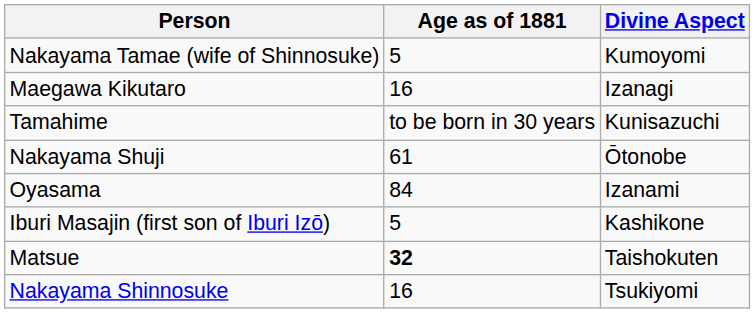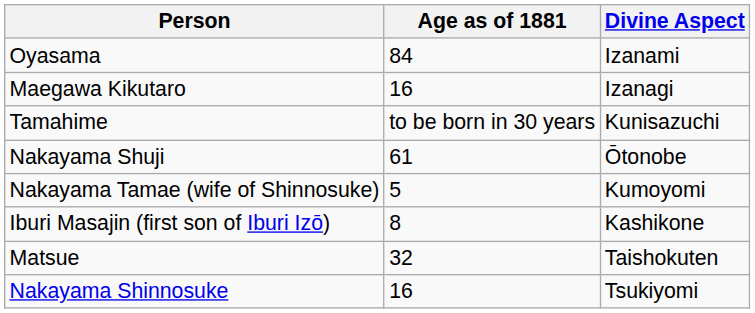 <table class="wikitable sortable">
 <tr>
 <th>Person</th>
 <th>Age as of 1881</th>
 <th><a href='#'>Divine Aspect</a></th>
 </tr>
 <tr>
-<td>Nakayama Tamae (wife of Shinnosuke)</td>
-<td>5</td>
-<td>Kumoyomi</td>
+<td>Oyasama</td>
+<td>84</td>
+<td>Izanami</td>
 </tr>
 <tr>
 <td>Maegawa Kikutaro</td>
 <td>16</td>
 <td>Izanagi</td>
 </tr>
 <tr>
 <td>Tamahime</td>
 <td>to be born in 30 years</td>
 <td>Kunisazuchi</td>
 </tr>
 <tr>
 <td>Nakayama Shuji</td>
 <td>61</td>
 <td>Ōtonobe</td>
 </tr>
 <tr>
-<td>Oyasama</td>
-<td>84</td>
-<td>Izanami</td>
+<td>Nakayama Tamae (wife of Shinnosuke)</td>
+<td>5</td>
+<td>Kumoyomi</td>
 </tr>
 <tr>
 <td>Iburi Masajin (first son of <a href='#'>Iburi Izō</a>)</td>
-<td>5</td>
+<td>8</td>
 <td>Kashikone</td>
 </tr>
 <tr>
 <td>Matsue</td>
-<td><strong>32</strong></td>
+<td>32</td>
 <td>Taishokuten</td>
 </tr>
 <tr>
 <td><a href='#'>Nakayama Shinnosuke</a></td>
 <td>16</td>
 <td>Tsukiyomi</td>
 </tr>
 </table>
